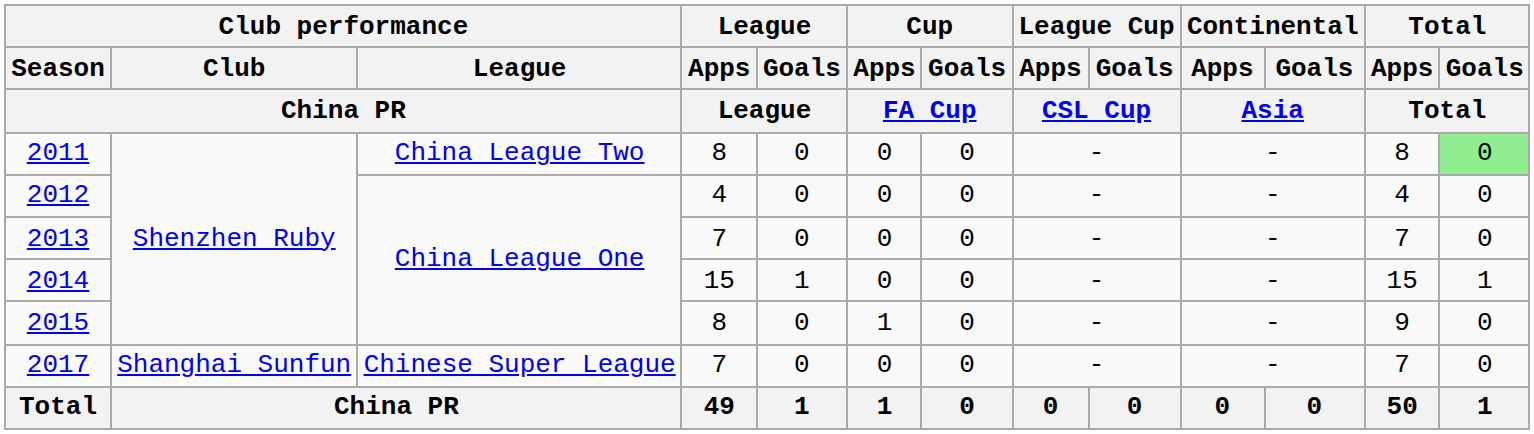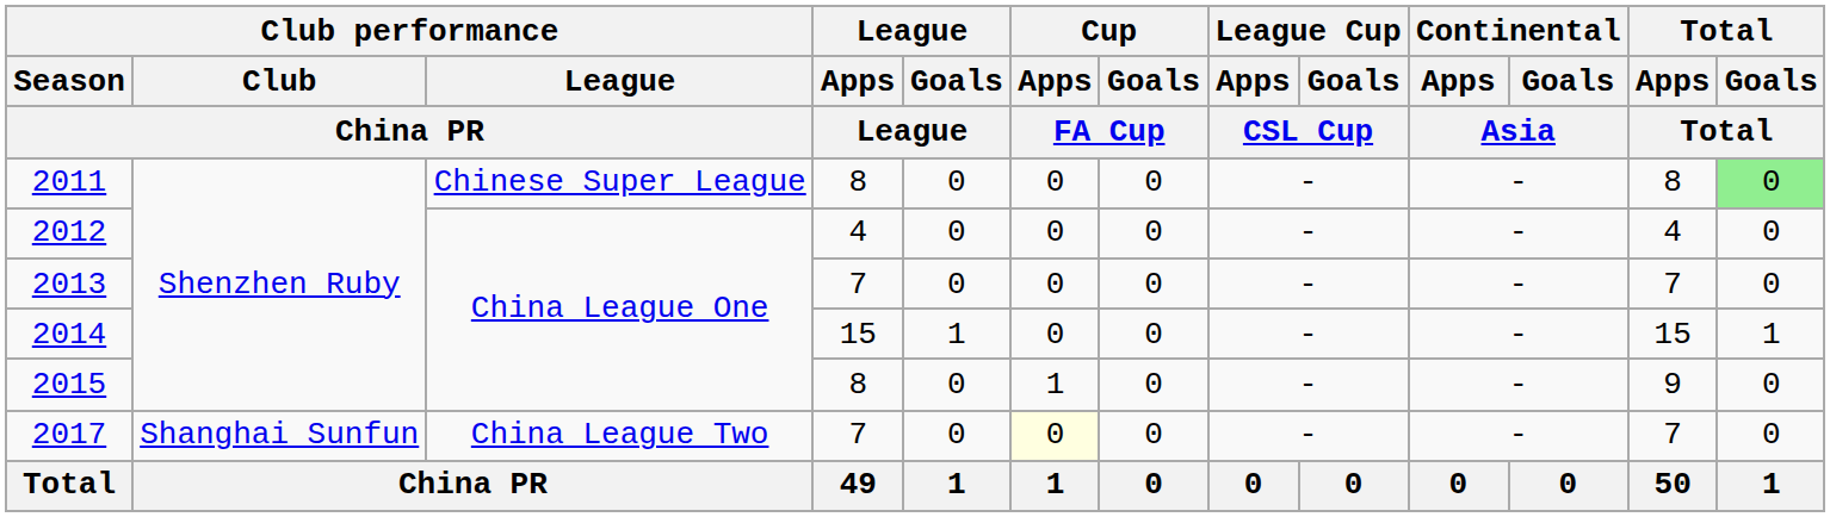 <table class="wikitable" style="text-align:center">
 <tr>
 <th colspan=3>Club performance</th>
 <th colspan=2>League</th>
 <th colspan=2>Cup</th>
 <th colspan=2>League Cup</th>
 <th colspan=2>Continental</th>
 <th colspan=2>Total</th>
 </tr>
 <tr>
 <th>Season</th>
 <th>Club</th>
 <th>League</th>
 <th>Apps</th>
 <th>Goals</th>
 <th>Apps</th>
 <th>Goals</th>
 <th>Apps</th>
 <th>Goals</th>
 <th>Apps</th>
 <th>Goals</th>
 <th>Apps</th>
 <th>Goals</th>
 </tr>
 <tr>
 </tr>
 <tr>
 <th colspan=3>China PR</th>
 <th colspan=2>League</th>
 <th colspan=2><a href='#'>FA Cup</a></th>
 <th colspan=2><a href='#'>CSL Cup</a></th>
 <th colspan=2><a href='#'>Asia</a></th>
 <th colspan=2>Total</th>
 </tr>
 <tr>
 <td><a href='#'>2011</a></td>
 <td rowspan="5"><a href='#'>Shenzhen Ruby</a></td>
-<td rowspan="1"><a href='#'>China League Two</a></td>
+<td rowspan="1"><a href='#'>Chinese Super League</a></td>
 <td>8</td>
 <td>0</td>
 <td>0</td>
 <td>0</td>
 <td colspan="2">-</td>
 <td colspan="2">-</td>
 <td>8</td>
 <td style="background: lightgreen;">0</td>
 </tr>
 <tr>
 <td><a href='#'>2012</a></td>
 <td rowspan="4"><a href='#'>China League One</a></td>
 <td>4</td>
 <td>0</td>
 <td>0</td>
 <td>0</td>
 <td colspan="2">-</td>
 <td colspan="2">-</td>
 <td>4</td>
 <td>0</td>
 </tr>
 <tr>
 <td><a href='#'>2013</a></td>
 <td>7</td>
 <td>0</td>
 <td>0</td>
 <td>0</td>
 <td colspan="2">-</td>
 <td colspan="2">-</td>
 <td>7</td>
 <td>0</td>
 </tr>
 <tr>
 <td><a href='#'>2014</a></td>
 <td>15</td>
 <td>1</td>
 <td>0</td>
 <td>0</td>
 <td colspan="2">-</td>
 <td colspan="2">-</td>
 <td>15</td>
 <td>1</td>
 </tr>
 <tr>
 <td><a href='#'>2015</a></td>
 <td>8</td>
 <td>0</td>
 <td>1</td>
 <td>0</td>
 <td colspan="2">-</td>
 <td colspan="2">-</td>
 <td>9</td>
 <td>0</td>
 </tr>
 <tr>
 <td><a href='#'>2017</a></td>
 <td rowspan="1"><a href='#'>Shanghai Sunfun</a></td>
-<td rowspan="1"><a href='#'>Chinese Super League</a></td>
+<td rowspan="1"><a href='#'>China League Two</a></td>
 <td>7</td>
 <td>0</td>
-<td>0</td>
+<td style="background: lightyellow;">0</td>
 <td>0</td>
 <td colspan="2">-</td>
 <td colspan="2">-</td>
 <td>7</td>
 <td>0</td>
 </tr>
 <tr>
 <th rowspan=3>Total</th>
 <th colspan=2>China PR</th>
 <th>49</th>
 <th>1</th>
 <th>1</th>
 <th>0</th>
 <th>0</th>
 <th>0</th>
 <th>0</th>
 <th>0</th>
 <th>50</th>
 <th>1</th>
 </tr>
 </table>
